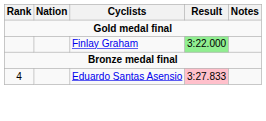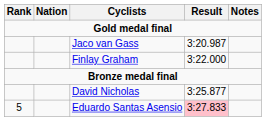 <table class="wikitable sortable" style="text-align:center;">
 <tr>
 <th>Rank</th>
 <th>Nation</th>
 <th class="unsortable">Cyclists</th>
 <th>Result</th>
 <th class="unsortable">Notes</th>
 </tr>
 <tr>
 <td colspan=5><strong>Gold medal final</strong></td>
 </tr>
 <tr>
 <td></td>
 <td align=left></td>
+<td align=left><a href='#'>Jaco van Gass</a></td>
+<td>3:20.987</td>
+<td></td>
+</tr>
+<tr>
+<td></td>
+<td align=left></td>
 <td align=left><a href='#'>Finlay Graham</a></td>
-<td style="background: lightgreen;">3:22.000</td>
+<td>3:22.000</td>
 <td></td>
 </tr>
 <tr>
 <td colspan=5><strong>Bronze medal final</strong></td>
 </tr>
 <tr>
-<td>4</td>
+<td></td>
+<td align=left></td>
+<td align=left><a href='#'>David Nicholas</a></td>
+<td>3:25.877</td>
+<td></td>
+</tr>
+<tr>
+<td>5</td>
 <td align=left></td>
 <td align=left><a href='#'>Eduardo Santas Asensio</a></td>
 <td style="background: pink;">3:27.833</td>
 <td></td>
 </tr>
 </table>
